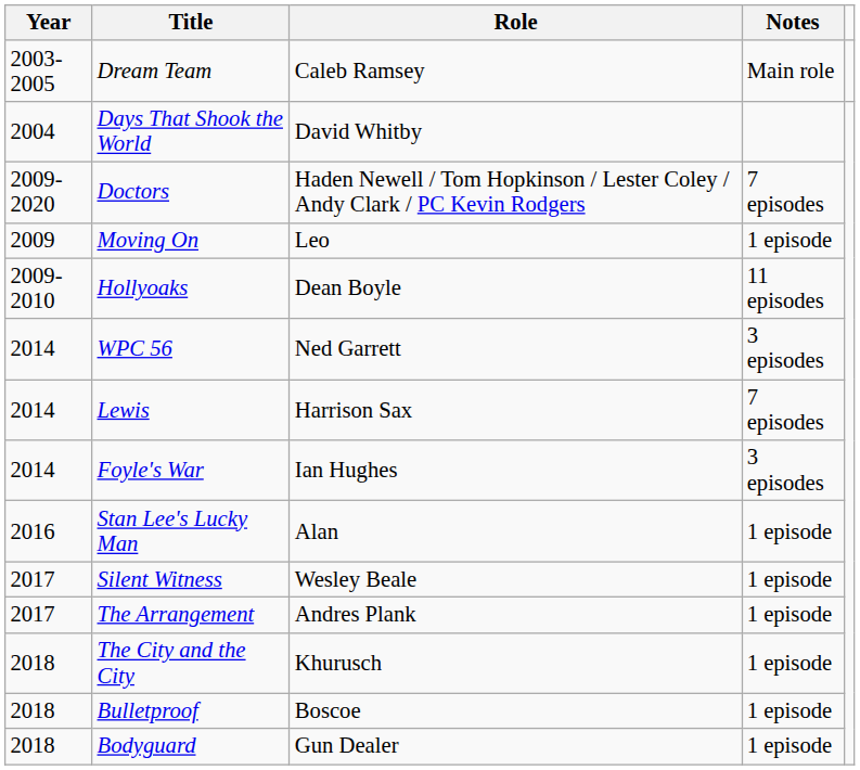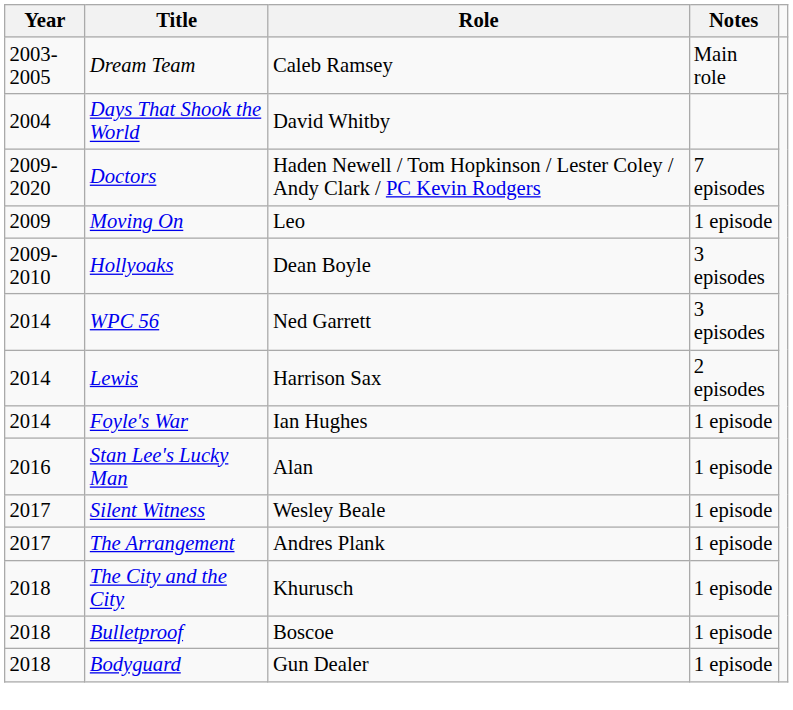 <table class="wikitable sortable">
 <tr>
 <th>Year</th>
 <th>Title</th>
 <th>Role</th>
 <th class="unsortable">Notes</th>
 </tr>
 <tr>
 <td>2003-2005</td>
 <td><em>Dream Team</em></td>
 <td>Caleb Ramsey</td>
 <td>Main role</td>
 <td></td>
 </tr>
 <tr>
 <td>2004</td>
 <td><em><a href='#'>Days That Shook the World</a></em></td>
 <td>David Whitby</td>
 <td></td>
 </tr>
 <tr>
 <td>2009-2020</td>
 <td><em><a href='#'>Doctors</a></em></td>
 <td>Haden Newell / Tom Hopkinson / Lester Coley / Andy Clark / <a href='#'>PC Kevin Rodgers</a></td>
 <td>7 episodes</td>
 </tr>
 <tr>
 <td>2009</td>
 <td><em><a href='#'>Moving On</a></em></td>
 <td>Leo</td>
 <td>1 episode</td>
 </tr>
 <tr>
 <td>2009-2010</td>
 <td><em><a href='#'>Hollyoaks</a></em></td>
 <td>Dean Boyle</td>
-<td>11 episodes</td>
+<td>3 episodes</td>
 </tr>
 <tr>
 <td>2014</td>
 <td><em><a href='#'>WPC 56</a></em></td>
 <td>Ned Garrett</td>
 <td>3 episodes</td>
 </tr>
 <tr>
 <td>2014</td>
 <td><em><a href='#'>Lewis</a></em></td>
 <td>Harrison Sax</td>
-<td>7 episodes</td>
+<td>2 episodes</td>
 </tr>
 <tr>
 <td>2014</td>
 <td><em><a href='#'>Foyle's War</a></em></td>
 <td>Ian Hughes</td>
-<td>3 episodes</td>
+<td>1 episode</td>
 </tr>
 <tr>
 <td>2016</td>
 <td><em><a href='#'>Stan Lee's Lucky Man</a></em></td>
 <td>Alan</td>
 <td>1 episode</td>
 </tr>
 <tr>
 <td>2017</td>
 <td><em><a href='#'>Silent Witness</a></em></td>
 <td>Wesley Beale</td>
 <td>1 episode</td>
 </tr>
 <tr>
 <td>2017</td>
 <td><em><a href='#'>The Arrangement</a></em></td>
 <td>Andres Plank</td>
 <td>1 episode</td>
 </tr>
 <tr>
 <td>2018</td>
 <td><em><a href='#'>The City and the City</a></em></td>
 <td>Khurusch</td>
 <td>1 episode</td>
 </tr>
 <tr>
 <td>2018</td>
 <td><em><a href='#'>Bulletproof</a></em></td>
 <td>Boscoe</td>
 <td>1 episode</td>
 </tr>
 <tr>
 <td>2018</td>
 <td><em><a href='#'>Bodyguard</a></em></td>
 <td>Gun Dealer</td>
 <td>1 episode</td>
 </tr>
 </table>
